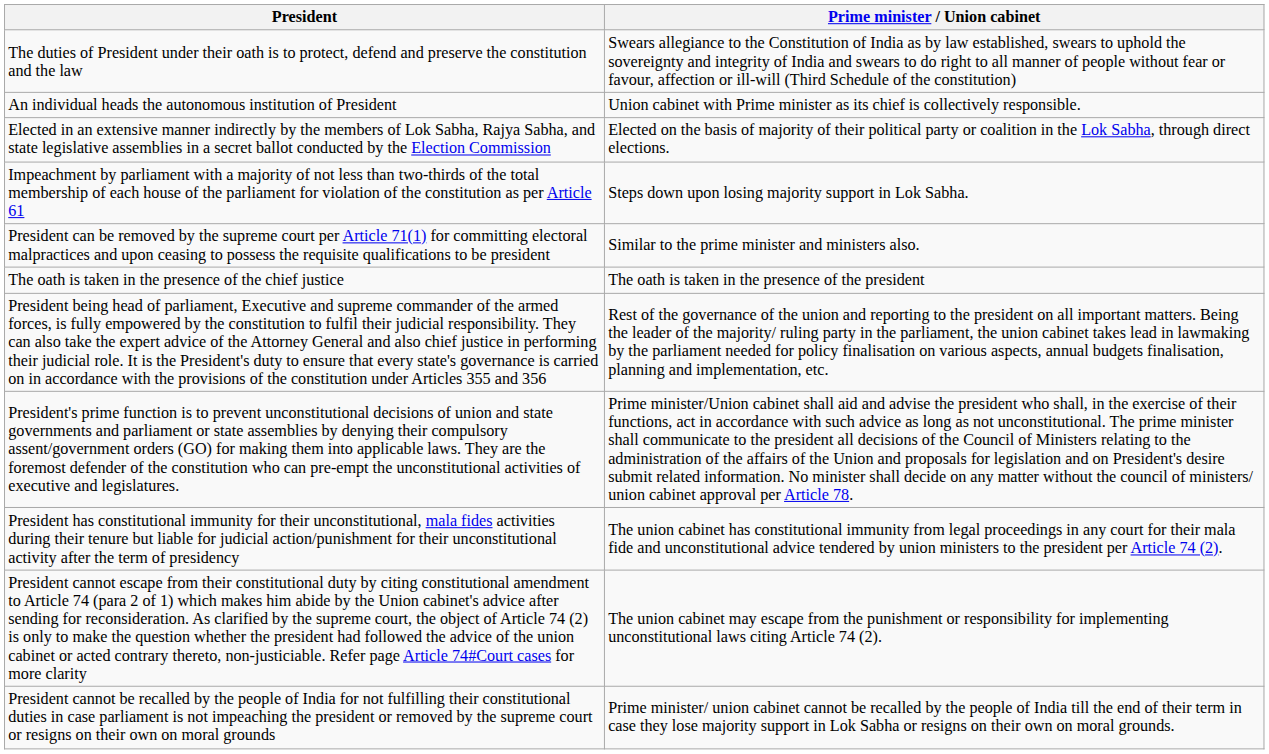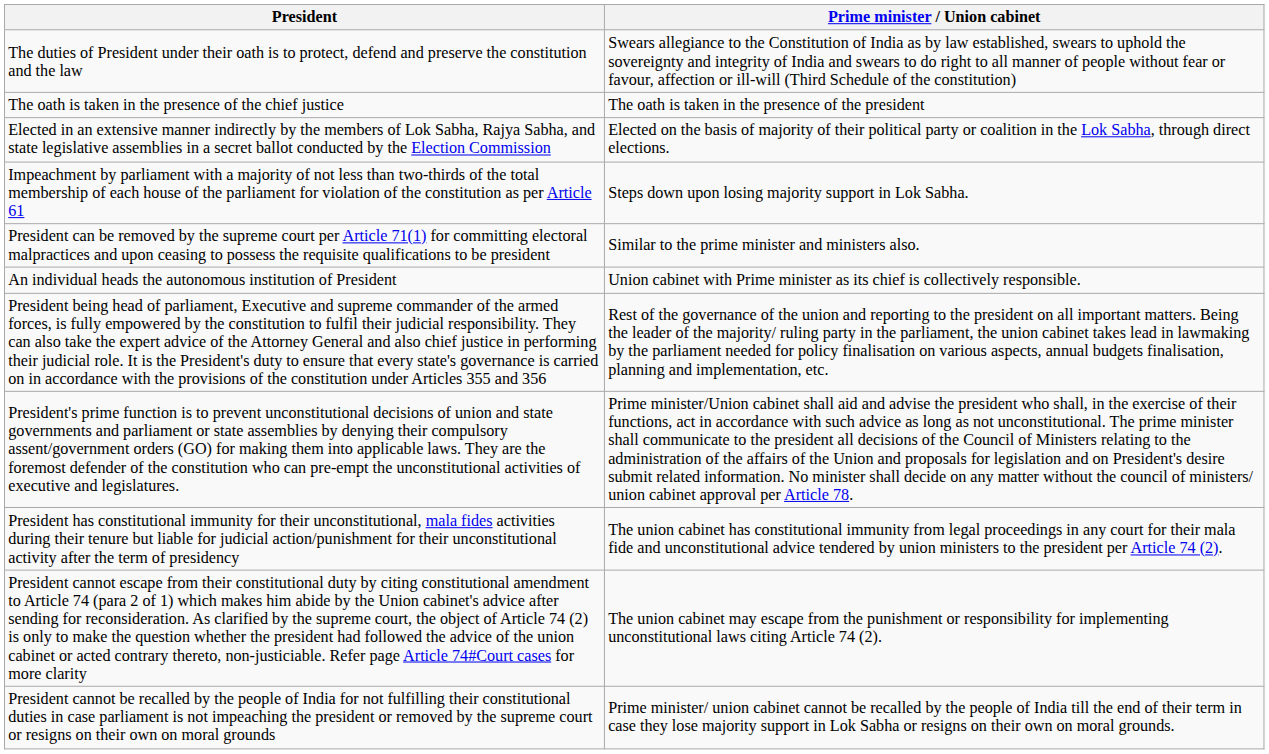 <table class="wikitable">
 <tr>
 <th>President</th>
 <th><a href='#'>Prime minister</a> / Union cabinet</th>
 </tr>
 <tr>
 <td>The duties of President under their oath is to protect, defend and preserve the constitution and the law</td>
 <td>Swears allegiance to the Constitution of India as by law established, swears to uphold the sovereignty and integrity of India and swears to do right to all manner of people without fear or favour, affection or ill-will (Third Schedule of the constitution)</td>
 </tr>
 <tr>
-<td>An individual heads the autonomous institution of President</td>
-<td>Union cabinet with Prime minister as its chief is collectively responsible.</td>
+<td>The oath is taken in the presence of the chief justice</td>
+<td>The oath is taken in the presence of the president</td>
 </tr>
 <tr>
 <td>Elected in an extensive manner indirectly by the members of Lok Sabha, Rajya Sabha, and state legislative assemblies in a secret ballot conducted by the <a href='#'>Election Commission</a></td>
 <td>Elected on the basis of majority of their political party or coalition in the <a href='#'>Lok Sabha</a>, through direct elections.</td>
 </tr>
 <tr>
 <td>Impeachment by parliament with a majority of not less than two-thirds of the total membership of each house of the parliament for violation of the constitution as per <a href='#'>Article 61</a></td>
 <td>Steps down upon losing majority support in Lok Sabha.</td>
 </tr>
 <tr>
 <td>President can be removed by the supreme court per <a href='#'>Article 71(1)</a> for committing electoral malpractices and upon ceasing to possess the requisite qualifications to be president</td>
 <td>Similar to the prime minister and ministers also.</td>
 </tr>
 <tr>
-<td>The oath is taken in the presence of the chief justice</td>
-<td>The oath is taken in the presence of the president</td>
+<td>An individual heads the autonomous institution of President</td>
+<td>Union cabinet with Prime minister as its chief is collectively responsible.</td>
 </tr>
 <tr>
 <td>President being head of parliament, Executive and supreme commander of the armed forces, is fully empowered by the constitution to fulfil their judicial responsibility. They can also take the expert advice of the Attorney General and also chief justice in performing their judicial role. It is the President's duty to ensure that every state's governance is carried on in accordance with the provisions of the constitution under Articles 355 and 356</td>
 <td>Rest of the governance of the union and reporting to the president on all important matters. Being the leader of the majority/ ruling party in the parliament, the union cabinet takes lead in lawmaking by the parliament needed for policy finalisation on various aspects, annual budgets finalisation, planning and implementation, etc.</td>
 </tr>
 <tr>
 <td>President's prime function is to prevent unconstitutional decisions of union and state governments and parliament or state assemblies by denying their compulsory assent/government orders (GO) for making them into applicable laws. They are the foremost defender of the constitution who can pre-empt the unconstitutional activities of executive and legislatures.</td>
 <td>Prime minister/Union cabinet shall aid and advise the president who shall, in the exercise of their functions, act in accordance with such advice as long as not unconstitutional. The prime minister shall communicate to the president all decisions of the Council of Ministers relating to the administration of the affairs of the Union and proposals for legislation and on President's desire submit related information. No minister shall decide on any matter without the council of ministers/ union cabinet approval per <a href='#'>Article 78</a>.</td>
 </tr>
 <tr>
 <td>President has constitutional immunity for their unconstitutional, <a href='#'>mala fides</a> activities during their tenure but liable for judicial action/punishment for their unconstitutional activity after the term of presidency</td>
 <td>The union cabinet has constitutional immunity from legal proceedings in any court for their mala fide and unconstitutional advice tendered by union ministers to the president per <a href='#'>Article 74 (2)</a>.</td>
 </tr>
 <tr>
 <td>President cannot escape from their constitutional duty by citing constitutional amendment to Article 74 (para 2 of 1) which makes him abide by the Union cabinet's advice after sending for reconsideration. As clarified by the supreme court, the object of Article 74 (2) is only to make the question whether the president had followed the advice of the union cabinet or acted contrary thereto, non-justiciable. Refer page <a href='#'>Article 74#Court cases</a> for more clarity</td>
 <td>The union cabinet may escape from the punishment or responsibility for implementing unconstitutional laws citing Article 74 (2).</td>
 </tr>
 <tr>
 <td>President cannot be recalled by the people of India for not fulfilling their constitutional duties in case parliament is not impeaching the president or removed by the supreme court or resigns on their own on moral grounds</td>
 <td>Prime minister/ union cabinet cannot be recalled by the people of India till the end of their term in case they lose majority support in Lok Sabha or resigns on their own on moral grounds.</td>
 </tr>
 </table>
